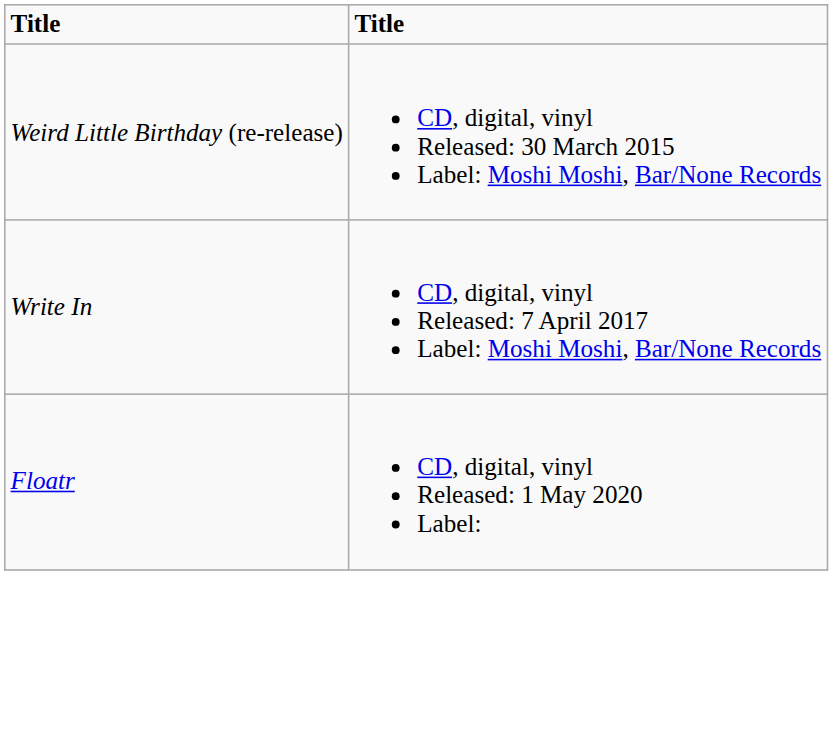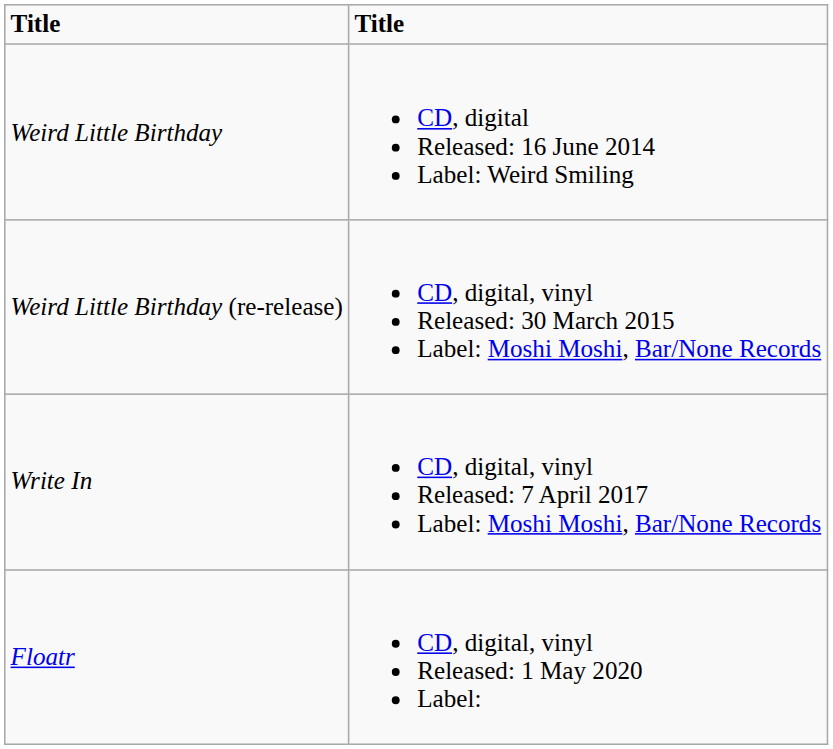 <table class="wikitable">
 <tr>
 <td><strong>Title</strong></td>
 <td><strong>Title</strong></td>
+</tr>
+<tr>
+<td><em>Weird Little Birthday</em></td>
+<td><br><ul><li><a href='#'>CD</a>, digital</li><li>Released: 16 June 2014</li><li>Label: Weird Smiling</li></ul></td>
 </tr>
 <tr>
 <td><em>Weird Little Birthday</em> (re-release)</td>
 <td><br><ul><li><a href='#'>CD</a>, digital, vinyl</li><li>Released: 30 March 2015</li><li>Label: <a href='#'>Moshi Moshi</a>, <a href='#'>Bar/None Records</a></li></ul></td>
 </tr>
 <tr>
 <td><em>Write In</em></td>
 <td><br><ul><li><a href='#'>CD</a>, digital, vinyl</li><li>Released:  7 April 2017</li><li>Label: <a href='#'>Moshi Moshi</a>, <a href='#'>Bar/None Records</a></li></ul></td>
 </tr>
 <tr>
 <td><em><a href='#'>Floatr</a></em></td>
 <td><br><ul><li><a href='#'>CD</a>, digital, vinyl</li><li>Released: 1 May 2020</li><li>Label:</li></ul></td>
 </tr>
 </table>
